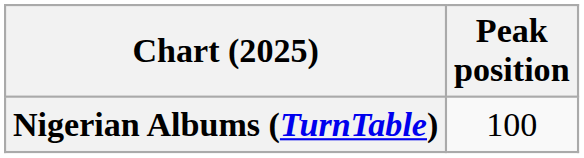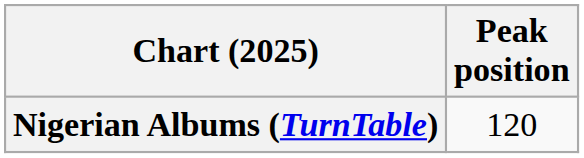 <table class="wikitable sortable plainrowheaders" style="text-align:center;">
 <tr>
 <th scope="col">Chart (2025)</th>
 <th scope="col">Peak<br>position</th>
 </tr>
 <tr>
 <th scope="row">Nigerian Albums (<a href='#'><em>TurnTable</em></a>)</th>
-<td>100</td>
+<td>120</td>
 </tr>
 </table>
